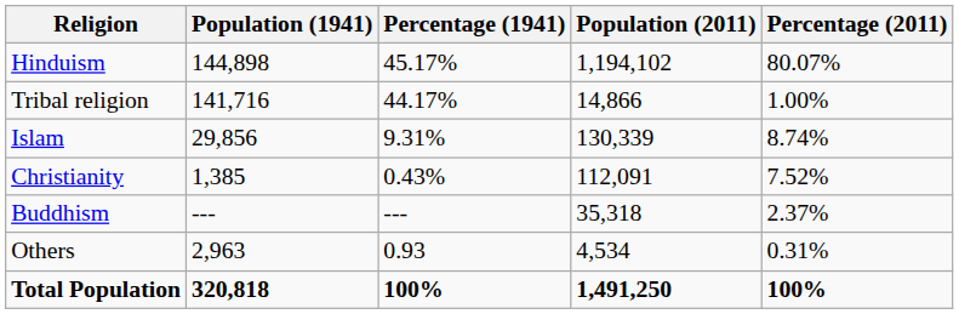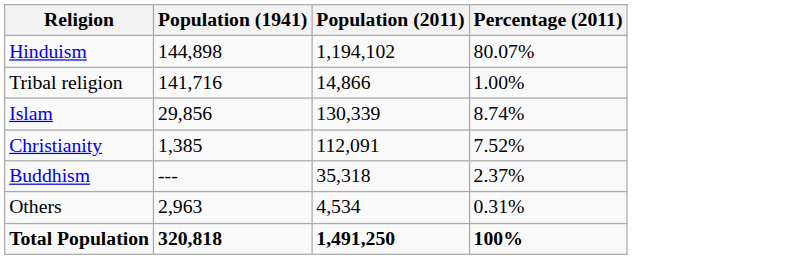 <table class="wikitable sortable">
 <tr>
 <th>Religion</th>
 <th>Population (1941)</th>
-<th>Percentage (1941)</th>
 <th>Population (2011)</th>
 <th>Percentage (2011)</th>
 </tr>
 <tr>
 <td><a href='#'>Hinduism</a> </td>
 <td>144,898</td>
-<td>45.17%</td>
 <td>1,194,102</td>
 <td>80.07%</td>
 </tr>
 <tr>
 <td>Tribal religion </td>
 <td>141,716</td>
-<td>44.17%</td>
 <td>14,866</td>
 <td>1.00%</td>
 </tr>
 <tr>
 <td><a href='#'>Islam</a> </td>
 <td>29,856</td>
-<td>9.31%</td>
 <td>130,339</td>
 <td>8.74%</td>
 </tr>
 <tr>
 <td><a href='#'>Christianity</a> </td>
 <td>1,385</td>
-<td>0.43%</td>
 <td>112,091</td>
 <td>7.52%</td>
 </tr>
 <tr>
 <td><a href='#'>Buddhism</a> </td>
-<td>---</td>
 <td>---</td>
 <td>35,318</td>
 <td>2.37%</td>
 </tr>
 <tr>
 <td>Others</td>
 <td>2,963</td>
-<td>0.93</td>
 <td>4,534</td>
 <td>0.31%</td>
 </tr>
 <tr>
 <td><strong>Total Population</strong></td>
 <td><strong>320,818</strong></td>
-<td><strong>100%</strong></td>
 <td><strong>1,491,250</strong></td>
 <td><strong>100%</strong></td>
 </tr>
 </table>
